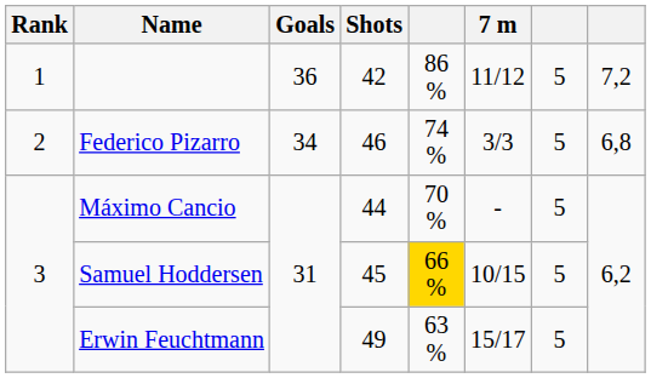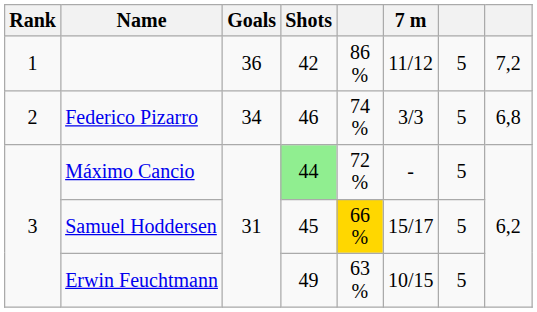 <table class="wikitable" style="text-align: center;">
 <tr>
 <th scope="col" width=30px>Rank</th>
 <th scope="col">Name</th>
 <th scope="col" width=30px>Goals</th>
 <th scope="col" width=30px>Shots</th>
 <th scope="col" width=30px></th>
 <th scope="col" width=30px>7 m</th>
 <th scope="col" width=30px></th>
 <th scope="col" width=30px></th>
 </tr>
 <tr>
 <td>1</td>
 <td align=left> </td>
 <td>36</td>
 <td>42</td>
 <td>86 %</td>
 <td>11/12</td>
 <td>5</td>
 <td>7,2</td>
 </tr>
 <tr>
 <td>2</td>
 <td align=left> <a href='#'>Federico Pizarro</a></td>
 <td>34</td>
 <td>46</td>
 <td>74 %</td>
 <td>3/3</td>
 <td>5</td>
 <td>6,8</td>
 </tr>
 <tr>
 <td rowspan=3>3</td>
 <td align=left> <a href='#'>Máximo Cancio</a></td>
 <td rowspan=3>31</td>
-<td>44</td>
-<td>70 %</td>
+<td style="background: lightgreen;">44</td>
+<td>72 %</td>
 <td>-</td>
 <td>5</td>
 <td rowspan=3>6,2</td>
 </tr>
 <tr>
 <td align=left> <a href='#'>Samuel Hoddersen</a></td>
 <td>45</td>
 <td style="background: gold;">66 %</td>
-<td>10/15</td>
+<td>15/17</td>
 <td>5</td>
 </tr>
 <tr>
 <td align=left> <a href='#'>Erwin Feuchtmann</a></td>
 <td>49</td>
 <td>63 %</td>
-<td>15/17</td>
+<td>10/15</td>
 <td>5</td>
 </tr>
 </table>
